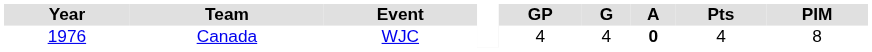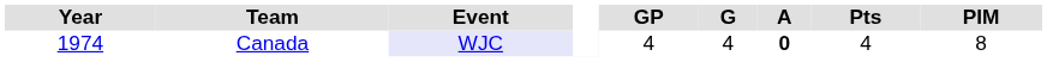 <table border="0" cellpadding="1" cellspacing="0" style="text-align:center; width:50em">
 <tr ALIGN="center" bgcolor="#e0e0e0">
 <th>Year</th>
 <th>Team</th>
 <th>Event</th>
 <th rowspan="99" bgcolor="#ffffff"> </th>
 <th>GP</th>
 <th>G</th>
 <th>A</th>
 <th>Pts</th>
 <th>PIM</th>
 </tr>
 <tr>
-<td><a href='#'>1976</a></td>
+<td><a href='#'>1974</a></td>
 <td><a href='#'>Canada</a></td>
-<td><a href='#'>WJC</a></td>
+<td style="background: lavender;"><a href='#'>WJC</a></td>
 <td>4</td>
 <td>4</td>
 <td><strong>0</strong></td>
 <td>4</td>
 <td>8</td>
 </tr>
 </table>
